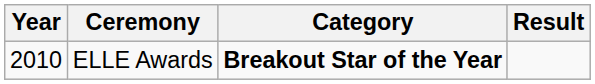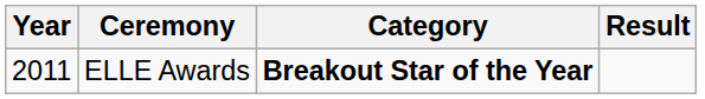 <table class="wikitable">
 <tr>
 <th>Year</th>
 <th>Ceremony</th>
 <th>Category</th>
 <th>Result</th>
 </tr>
 <tr>
-<td>2010</td>
+<td>2011</td>
 <td>ELLE Awards</td>
 <td><strong>Breakout Star of the Year</strong></td>
 <td></td>
 </tr>
 </table>
